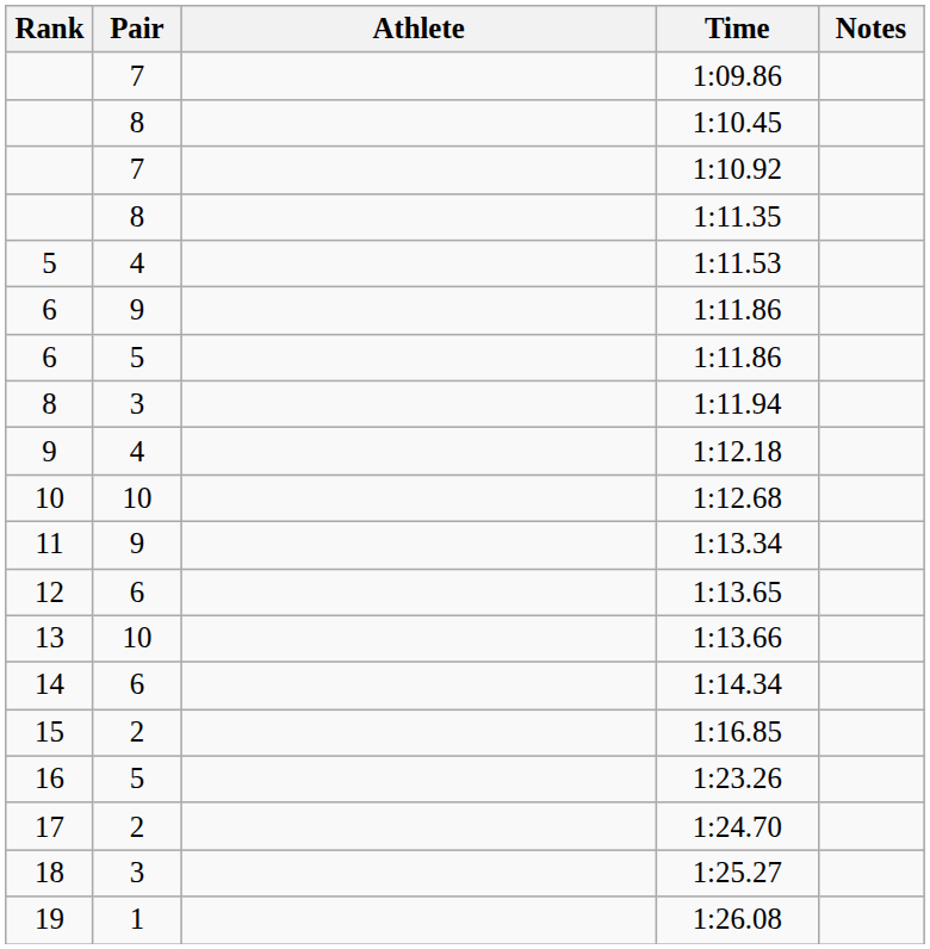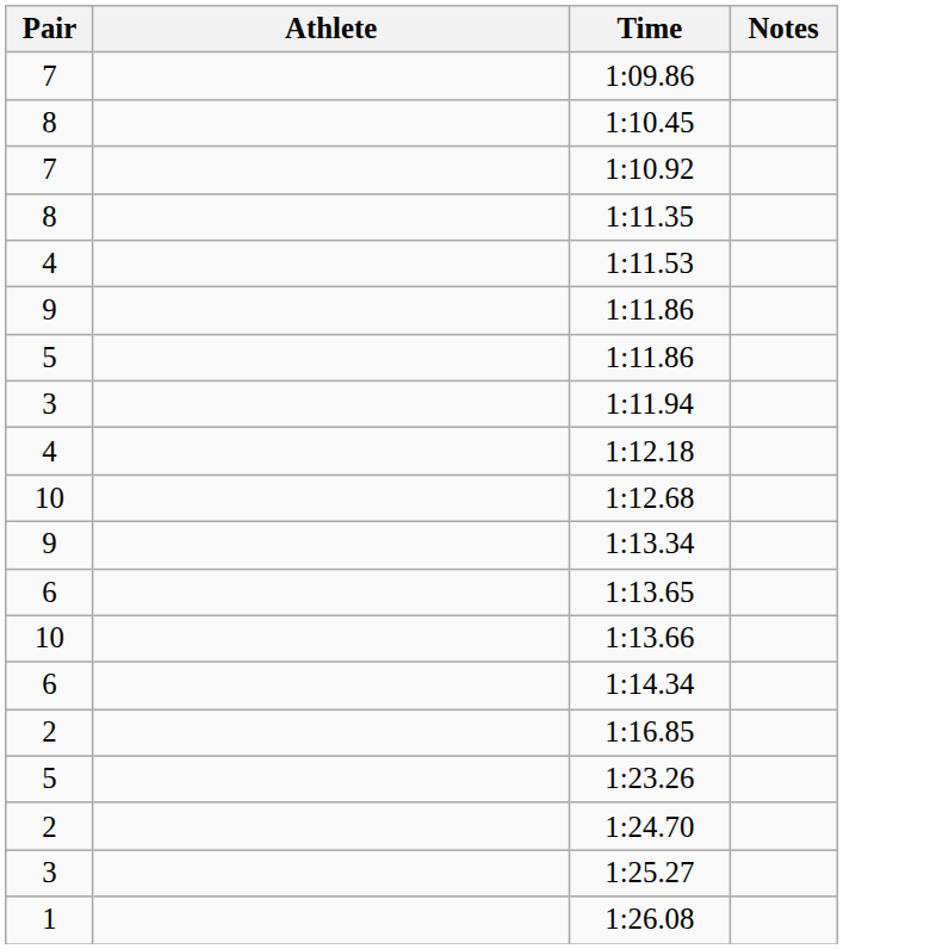 <table class=wikitable style="text-align:center">
 <tr>
-<th width=40>Rank</th>
 <th width=40>Pair</th>
 <th width=250>Athlete</th>
 <th width=80>Time</th>
 <th width=50>Notes</th>
 </tr>
 <tr>
-<td></td>
 <td>7</td>
 <td align=left></td>
 <td>1:09.86</td>
 <td></td>
 </tr>
 <tr>
-<td></td>
 <td>8</td>
 <td align=left></td>
 <td>1:10.45</td>
 <td></td>
 </tr>
 <tr>
-<td></td>
 <td>7</td>
 <td align=left></td>
 <td>1:10.92</td>
 <td></td>
 </tr>
 <tr>
-<td></td>
 <td>8</td>
 <td align=left></td>
 <td>1:11.35</td>
 <td></td>
 </tr>
 <tr>
-<td>5</td>
 <td>4</td>
 <td align=left></td>
 <td>1:11.53</td>
 <td></td>
 </tr>
 <tr>
-<td>6</td>
 <td>9</td>
 <td align=left></td>
 <td>1:11.86</td>
 <td></td>
 </tr>
 <tr>
-<td>6</td>
 <td>5</td>
 <td align=left></td>
 <td>1:11.86</td>
 <td></td>
 </tr>
 <tr>
-<td>8</td>
 <td>3</td>
 <td align=left></td>
 <td>1:11.94</td>
 <td></td>
 </tr>
 <tr>
-<td>9</td>
 <td>4</td>
 <td align=left></td>
 <td>1:12.18</td>
 <td></td>
 </tr>
 <tr>
 <td>10</td>
-<td>10</td>
 <td align=left></td>
 <td>1:12.68</td>
 <td></td>
 </tr>
 <tr>
-<td>11</td>
 <td>9</td>
 <td align=left></td>
 <td>1:13.34</td>
 <td></td>
 </tr>
 <tr>
-<td>12</td>
 <td>6</td>
 <td align=left></td>
 <td>1:13.65</td>
 <td></td>
 </tr>
 <tr>
-<td>13</td>
 <td>10</td>
 <td align=left></td>
 <td>1:13.66</td>
 <td></td>
 </tr>
 <tr>
-<td>14</td>
 <td>6</td>
 <td align=left></td>
 <td>1:14.34</td>
 <td></td>
 </tr>
 <tr>
-<td>15</td>
 <td>2</td>
 <td align=left></td>
 <td>1:16.85</td>
 <td></td>
 </tr>
 <tr>
-<td>16</td>
 <td>5</td>
 <td align=left></td>
 <td>1:23.26</td>
 <td></td>
 </tr>
 <tr>
-<td>17</td>
 <td>2</td>
 <td align=left></td>
 <td>1:24.70</td>
 <td></td>
 </tr>
 <tr>
-<td>18</td>
 <td>3</td>
 <td align=left></td>
 <td>1:25.27</td>
 <td></td>
 </tr>
 <tr>
-<td>19</td>
 <td>1</td>
 <td align=left></td>
 <td>1:26.08</td>
 <td></td>
 </tr>
 </table>
